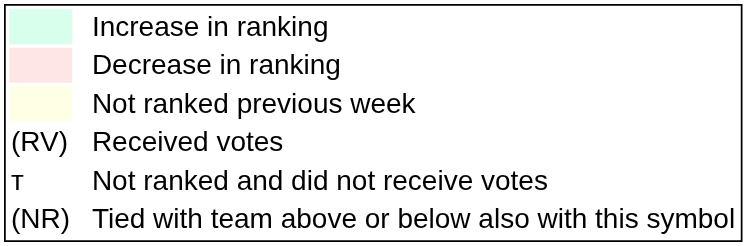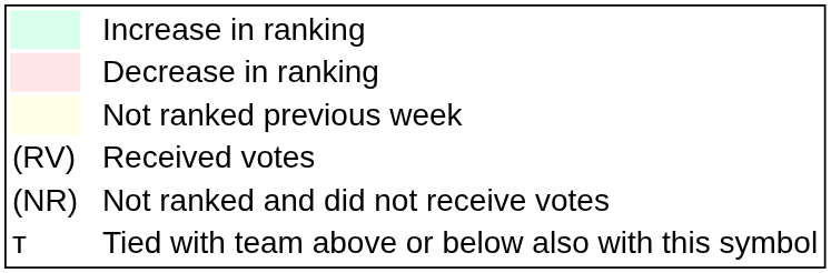 <table style="border:1px solid black;">
 <tr>
 <td style="background:#D8FFEB; width:20px;"></td>
 <td> </td>
 <td>Increase in ranking</td>
 </tr>
 <tr>
 <td style="background:#FFE6E6; width:20px;"></td>
 <td> </td>
 <td>Decrease in ranking</td>
 </tr>
 <tr>
 <td style="background:#FFFFE6; width:20px;"></td>
 <td> </td>
 <td>Not ranked previous week</td>
 </tr>
 <tr>
 <td>(RV)</td>
 <td> </td>
 <td>Received votes</td>
 </tr>
 <tr>
-<td>т</td>
+<td>(NR)</td>
 <td> </td>
 <td>Not ranked and did not receive votes</td>
 </tr>
 <tr>
-<td>(NR)</td>
+<td>т</td>
 <td> </td>
 <td>Tied with team above or below also with this symbol</td>
 </tr>
 </table>
